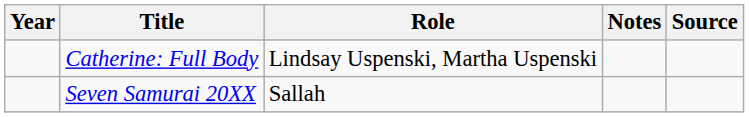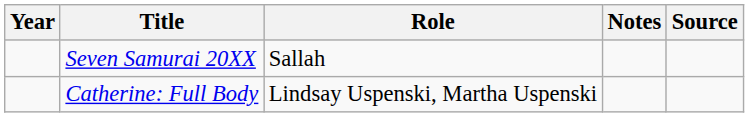 <table class="wikitable sortable plainrowheaders">
 <tr>
 <th>Year</th>
 <th>Title</th>
 <th>Role</th>
 <th class="unsortable">Notes</th>
 <th class="unsortable">Source</th>
 </tr>
 <tr>
 <td></td>
+<td><em><a href='#'>Seven Samurai 20XX</a></em></td>
+<td>Sallah</td>
+<td></td>
+<td></td>
+</tr>
+<tr>
+<td></td>
 <td><em><a href='#'>Catherine: Full Body</a></em></td>
 <td>Lindsay Uspenski, Martha Uspenski</td>
 <td></td>
 <td></td>
 </tr>
-<tr>
-<td></td>
-<td><em><a href='#'>Seven Samurai 20XX</a></em></td>
-<td>Sallah</td>
-<td></td>
-<td></td>
-</tr>
 </table>
